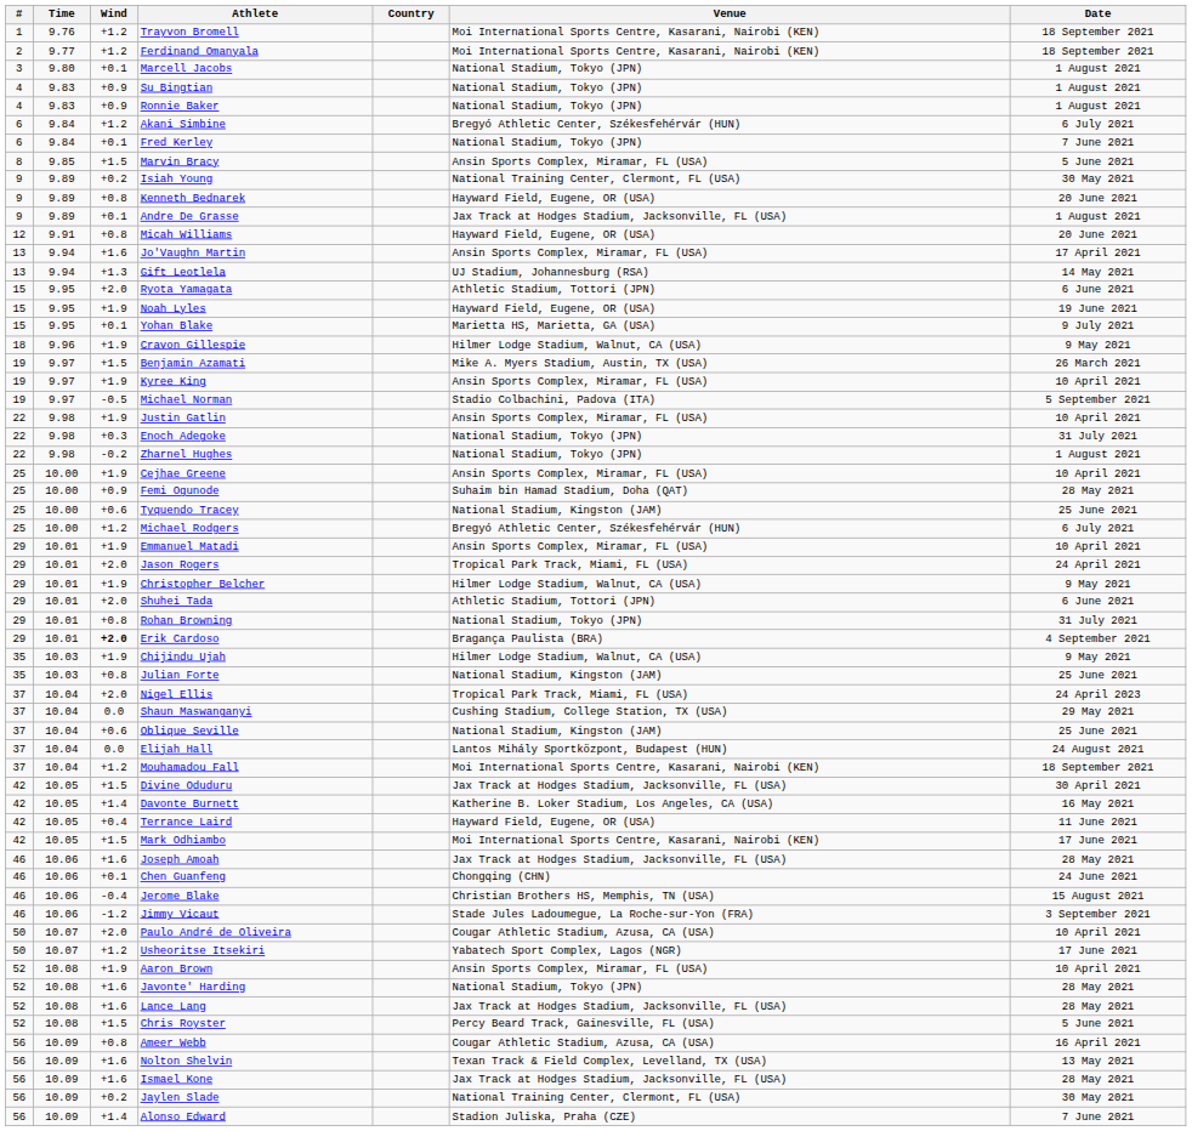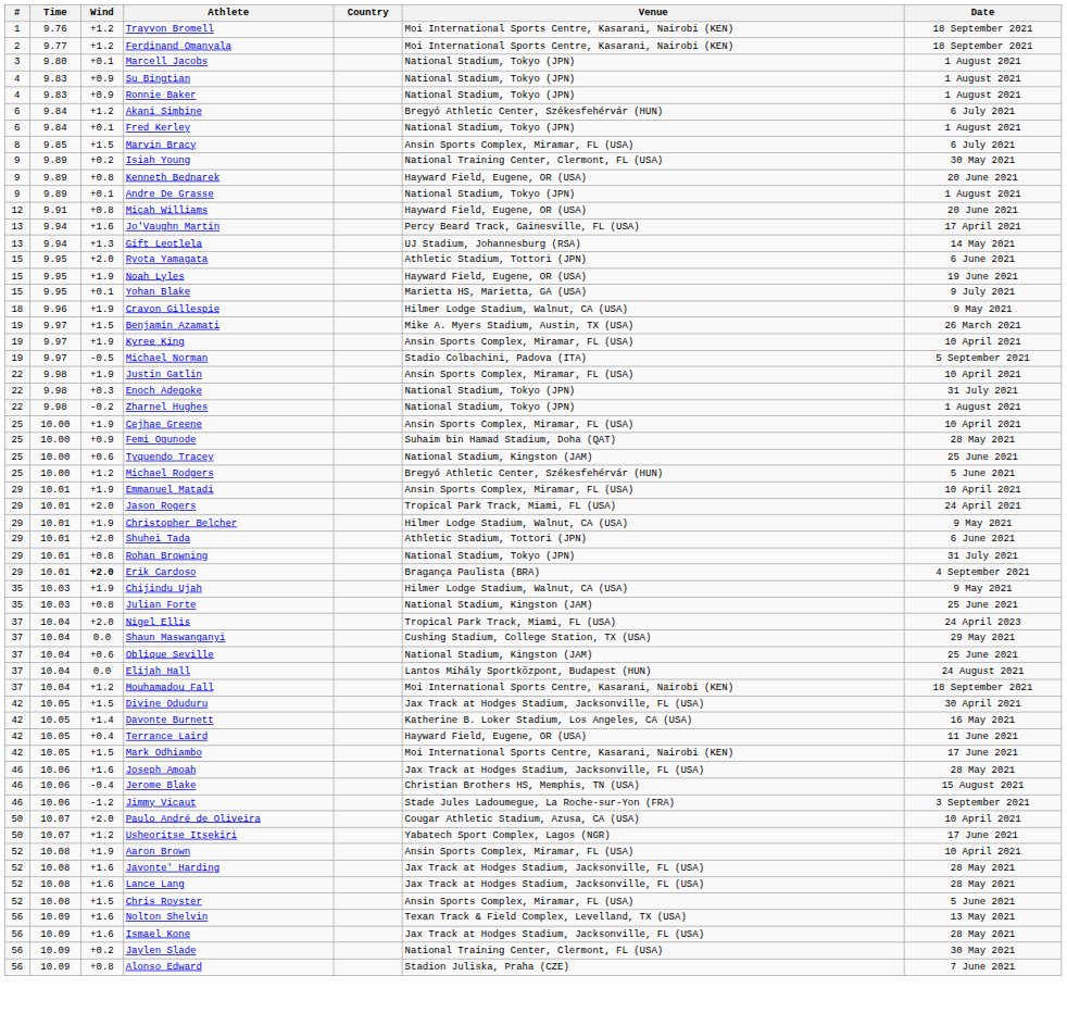 <table class="wikitable sortable" width=100% style="font-size:90%; text-align:center;">
 <tr>
 <th>#</th>
 <th>Time</th>
 <th>Wind</th>
 <th>Athlete</th>
 <th>Country</th>
 <th>Venue</th>
 <th>Date</th>
 </tr>
 <tr>
 <td>1</td>
 <td>9.76</td>
 <td>+1.2</td>
 <td align=left><a href='#'>Trayvon Bromell</a></td>
 <td align=left></td>
 <td align=left>Moi International Sports Centre, Kasarani, Nairobi (KEN)</td>
 <td>18 September 2021</td>
 </tr>
 <tr>
 <td>2</td>
 <td>9.77</td>
 <td>+1.2</td>
 <td align=left><a href='#'>Ferdinand Omanyala</a></td>
 <td align=left></td>
 <td align=left>Moi International Sports Centre, Kasarani, Nairobi (KEN)</td>
 <td>18 September 2021</td>
 </tr>
 <tr>
 <td>3</td>
 <td>9.80</td>
 <td>+0.1</td>
 <td align=left><a href='#'>Marcell Jacobs</a></td>
 <td align=left></td>
 <td align=left>National Stadium, Tokyo (JPN)</td>
 <td>1 August 2021</td>
 </tr>
 <tr>
 <td>4</td>
 <td>9.83</td>
 <td>+0.9</td>
 <td align=left><a href='#'>Su Bingtian</a></td>
 <td align=left></td>
 <td align=left>National Stadium, Tokyo (JPN)</td>
 <td>1 August 2021</td>
 </tr>
 <tr>
 <td>4</td>
 <td>9.83</td>
 <td>+0.9</td>
 <td align=left><a href='#'>Ronnie Baker</a></td>
 <td align=left></td>
 <td align=left>National Stadium, Tokyo (JPN)</td>
 <td>1 August 2021</td>
 </tr>
 <tr>
 <td>6</td>
 <td>9.84</td>
 <td>+1.2</td>
 <td align=left><a href='#'>Akani Simbine</a></td>
 <td align=left></td>
 <td align=left>Bregyó Athletic Center, Székesfehérvár (HUN)</td>
 <td>6 July 2021</td>
 </tr>
 <tr>
 <td>6</td>
 <td>9.84</td>
 <td>+0.1</td>
 <td align=left><a href='#'>Fred Kerley</a></td>
 <td align=left></td>
 <td align=left>National Stadium, Tokyo (JPN)</td>
-<td>7 June 2021</td>
+<td>1 August 2021</td>
 </tr>
 <tr>
 <td>8</td>
 <td>9.85</td>
 <td>+1.5</td>
 <td align=left><a href='#'>Marvin Bracy</a></td>
 <td align=left></td>
 <td align=left>Ansin Sports Complex, Miramar, FL (USA)</td>
-<td>5 June 2021</td>
+<td>6 July 2021</td>
 </tr>
 <tr>
 <td>9</td>
 <td>9.89</td>
 <td>+0.2</td>
 <td align=left><a href='#'>Isiah Young</a></td>
 <td align=left></td>
 <td align=left>National Training Center, Clermont, FL (USA)</td>
 <td>30 May 2021</td>
 </tr>
 <tr>
 <td>9</td>
 <td>9.89</td>
 <td>+0.8</td>
 <td align=left><a href='#'>Kenneth Bednarek</a></td>
 <td align=left></td>
 <td align=left>Hayward Field, Eugene, OR (USA)</td>
 <td>20 June 2021</td>
 </tr>
 <tr>
 <td>9</td>
 <td>9.89</td>
 <td>+0.1</td>
 <td align=left><a href='#'>Andre De Grasse</a></td>
 <td align=left></td>
-<td align=left>Jax Track at Hodges Stadium, Jacksonville, FL (USA)</td>
+<td align=left>National Stadium, Tokyo (JPN)</td>
 <td>1 August 2021</td>
 </tr>
 <tr>
 <td>12</td>
 <td>9.91</td>
 <td>+0.8</td>
 <td align=left><a href='#'>Micah Williams</a></td>
 <td align=left></td>
 <td align=left>Hayward Field, Eugene, OR (USA)</td>
 <td>20 June 2021</td>
 </tr>
 <tr>
 <td>13</td>
 <td>9.94</td>
 <td>+1.6</td>
 <td align=left><a href='#'>Jo'Vaughn Martin</a></td>
 <td align=left></td>
-<td align=left>Ansin Sports Complex, Miramar, FL (USA)</td>
+<td align=left>Percy Beard Track, Gainesville, FL (USA)</td>
 <td>17 April 2021</td>
 </tr>
 <tr>
 <td>13</td>
 <td>9.94</td>
 <td>+1.3</td>
 <td align=left><a href='#'>Gift Leotlela</a></td>
 <td align=left></td>
 <td align=left>UJ Stadium, Johannesburg (RSA)</td>
 <td>14 May 2021</td>
 </tr>
 <tr>
 <td>15</td>
 <td>9.95</td>
 <td>+2.0</td>
 <td align=left><a href='#'>Ryota Yamagata</a></td>
 <td align=left></td>
 <td align=left>Athletic Stadium, Tottori (JPN)</td>
 <td>6 June 2021</td>
 </tr>
 <tr>
 <td>15</td>
 <td>9.95</td>
 <td>+1.9</td>
 <td align=left><a href='#'>Noah Lyles</a></td>
 <td align=left></td>
 <td align=left>Hayward Field, Eugene, OR (USA)</td>
 <td>19 June 2021</td>
 </tr>
 <tr>
 <td>15</td>
 <td>9.95</td>
 <td>+0.1</td>
 <td align=left><a href='#'>Yohan Blake</a></td>
 <td align=left></td>
 <td align=left>Marietta HS, Marietta, GA (USA)</td>
 <td>9 July 2021</td>
 </tr>
 <tr>
 <td>18</td>
 <td>9.96</td>
 <td>+1.9</td>
 <td align=left><a href='#'>Cravon Gillespie</a></td>
 <td align=left></td>
 <td align=left>Hilmer Lodge Stadium, Walnut, CA (USA)</td>
 <td>9 May 2021</td>
 </tr>
 <tr>
 <td>19</td>
 <td>9.97</td>
 <td>+1.5</td>
 <td align=left><a href='#'>Benjamin Azamati</a></td>
 <td align=left></td>
 <td align=left>Mike A. Myers Stadium, Austin, TX (USA)</td>
 <td>26 March 2021</td>
 </tr>
 <tr>
 <td>19</td>
 <td>9.97</td>
 <td>+1.9</td>
 <td align=left><a href='#'>Kyree King</a></td>
 <td align=left></td>
 <td align=left>Ansin Sports Complex, Miramar, FL (USA)</td>
 <td>10 April 2021</td>
 </tr>
 <tr>
 <td>19</td>
 <td>9.97</td>
 <td>-0.5</td>
 <td align=left><a href='#'>Michael Norman</a></td>
 <td align=left></td>
 <td align=left>Stadio Colbachini, Padova (ITA)</td>
 <td>5 September 2021</td>
 </tr>
 <tr>
 <td>22</td>
 <td>9.98</td>
 <td>+1.9</td>
 <td align=left><a href='#'>Justin Gatlin</a></td>
 <td align=left></td>
 <td align=left>Ansin Sports Complex, Miramar, FL (USA)</td>
 <td>10 April 2021</td>
 </tr>
 <tr>
 <td>22</td>
 <td>9.98</td>
 <td>+0.3</td>
 <td align=left><a href='#'>Enoch Adegoke</a></td>
 <td align=left></td>
 <td align=left>National Stadium, Tokyo (JPN)</td>
 <td>31 July 2021</td>
 </tr>
 <tr>
 <td>22</td>
 <td>9.98</td>
 <td>-0.2</td>
 <td align=left><a href='#'>Zharnel Hughes</a></td>
 <td align=left></td>
 <td align=left>National Stadium, Tokyo (JPN)</td>
 <td>1 August 2021</td>
 </tr>
 <tr>
 <td>25</td>
 <td>10.00</td>
 <td>+1.9</td>
 <td align=left><a href='#'>Cejhae Greene</a></td>
 <td align=left></td>
 <td align=left>Ansin Sports Complex, Miramar, FL (USA)</td>
 <td>10 April 2021</td>
 </tr>
 <tr>
 <td>25</td>
 <td>10.00</td>
 <td>+0.9</td>
 <td align=left><a href='#'>Femi Ogunode</a></td>
 <td align=left></td>
 <td align=left>Suhaim bin Hamad Stadium, Doha (QAT)</td>
 <td>28 May 2021</td>
 </tr>
 <tr>
 <td>25</td>
 <td>10.00</td>
 <td>+0.6</td>
 <td align=left><a href='#'>Tyquendo Tracey</a></td>
 <td align=left></td>
 <td align=left>National Stadium, Kingston (JAM)</td>
 <td>25 June 2021</td>
 </tr>
 <tr>
 <td>25</td>
 <td>10.00</td>
 <td>+1.2</td>
 <td align=left><a href='#'>Michael Rodgers</a></td>
 <td align=left></td>
 <td align=left>Bregyó Athletic Center, Székesfehérvár (HUN)</td>
-<td>6 July 2021</td>
+<td>5 June 2021</td>
 </tr>
 <tr>
 <td>29</td>
 <td>10.01</td>
 <td>+1.9</td>
 <td align=left><a href='#'>Emmanuel Matadi</a></td>
 <td align=left></td>
 <td align=left>Ansin Sports Complex, Miramar, FL (USA)</td>
 <td>10 April 2021</td>
 </tr>
 <tr>
 <td>29</td>
 <td>10.01</td>
 <td>+2.0</td>
 <td align=left><a href='#'>Jason Rogers</a></td>
 <td align=left></td>
 <td align=left>Tropical Park Track, Miami, FL (USA)</td>
 <td>24 April 2021</td>
 </tr>
 <tr>
 <td>29</td>
 <td>10.01</td>
 <td>+1.9</td>
 <td align=left><a href='#'>Christopher Belcher</a></td>
 <td align=left></td>
 <td align=left>Hilmer Lodge Stadium, Walnut, CA (USA)</td>
 <td>9 May 2021</td>
 </tr>
 <tr>
 <td>29</td>
 <td>10.01</td>
 <td>+2.0</td>
 <td align=left><a href='#'>Shuhei Tada</a></td>
 <td align=left></td>
 <td align=left>Athletic Stadium, Tottori (JPN)</td>
 <td>6 June 2021</td>
 </tr>
 <tr>
 <td>29</td>
 <td>10.01</td>
 <td>+0.8</td>
 <td align=left><a href='#'>Rohan Browning</a></td>
 <td align=left></td>
 <td align=left>National Stadium, Tokyo (JPN)</td>
 <td>31 July 2021</td>
 </tr>
 <tr>
 <td>29</td>
 <td>10.01</td>
 <td><strong>+2.0</strong></td>
 <td align=left><a href='#'>Erik Cardoso</a></td>
 <td align=left></td>
 <td align=left>Bragança Paulista (BRA)</td>
 <td>4 September 2021</td>
 </tr>
 <tr>
 <td>35</td>
 <td>10.03</td>
 <td>+1.9</td>
 <td align=left><a href='#'>Chijindu Ujah</a></td>
 <td align=left></td>
 <td align=left>Hilmer Lodge Stadium, Walnut, CA (USA)</td>
 <td>9 May 2021</td>
 </tr>
 <tr>
 <td>35</td>
 <td>10.03</td>
 <td>+0.8</td>
 <td align=left><a href='#'>Julian Forte</a></td>
 <td align=left></td>
 <td align=left>National Stadium, Kingston (JAM)</td>
 <td>25 June 2021</td>
 </tr>
 <tr>
 <td>37</td>
 <td>10.04</td>
 <td>+2.0</td>
 <td align=left><a href='#'>Nigel Ellis</a></td>
 <td align=left></td>
 <td align=left>Tropical Park Track, Miami, FL (USA)</td>
 <td>24 April 2023</td>
 </tr>
 <tr>
 <td>37</td>
 <td>10.04</td>
 <td>0.0</td>
 <td align=left><a href='#'>Shaun Maswanganyi</a></td>
 <td align=left></td>
 <td align=left>Cushing Stadium, College Station, TX (USA)</td>
 <td>29 May 2021</td>
 </tr>
 <tr>
 <td>37</td>
 <td>10.04</td>
 <td>+0.6</td>
 <td align=left><a href='#'>Oblique Seville</a></td>
 <td align=left></td>
 <td align=left>National Stadium, Kingston (JAM)</td>
 <td>25 June 2021</td>
 </tr>
 <tr>
 <td>37</td>
 <td>10.04</td>
 <td>0.0</td>
 <td align=left><a href='#'>Elijah Hall</a></td>
 <td align=left></td>
 <td align=left>Lantos Mihály Sportközpont, Budapest (HUN)</td>
 <td>24 August 2021</td>
 </tr>
 <tr>
 <td>37</td>
 <td>10.04</td>
 <td>+1.2</td>
 <td align=left><a href='#'>Mouhamadou Fall</a></td>
 <td align=left></td>
 <td align=left>Moi International Sports Centre, Kasarani, Nairobi (KEN)</td>
 <td>18 September 2021</td>
 </tr>
 <tr>
 <td>42</td>
 <td>10.05</td>
 <td>+1.5</td>
 <td align=left><a href='#'>Divine Oduduru</a></td>
 <td align=left></td>
 <td align=left>Jax Track at Hodges Stadium, Jacksonville, FL (USA)</td>
 <td>30 April 2021</td>
 </tr>
 <tr>
 <td>42</td>
 <td>10.05</td>
 <td>+1.4</td>
 <td align=left><a href='#'>Davonte Burnett</a></td>
 <td align=left></td>
 <td align=left>Katherine B. Loker Stadium, Los Angeles, CA (USA)</td>
 <td>16 May 2021</td>
 </tr>
 <tr>
 <td>42</td>
 <td>10.05</td>
 <td>+0.4</td>
 <td align=left><a href='#'>Terrance Laird</a></td>
 <td align=left></td>
 <td align=left>Hayward Field, Eugene, OR (USA)</td>
 <td>11 June 2021</td>
 </tr>
 <tr>
 <td>42</td>
 <td>10.05</td>
 <td>+1.5</td>
 <td align=left><a href='#'>Mark Odhiambo</a></td>
 <td align=left></td>
 <td align=left>Moi International Sports Centre, Kasarani, Nairobi (KEN)</td>
 <td>17 June 2021</td>
 </tr>
 <tr>
 <td>46</td>
 <td>10.06</td>
 <td>+1.6</td>
 <td align=left><a href='#'>Joseph Amoah</a></td>
 <td align=left></td>
 <td align=left>Jax Track at Hodges Stadium, Jacksonville, FL (USA)</td>
 <td>28 May 2021</td>
 </tr>
 <tr>
 <td>46</td>
 <td>10.06</td>
-<td>+0.1</td>
-<td align=left><a href='#'>Chen Guanfeng</a></td>
-<td align=left></td>
-<td align=left>Chongqing (CHN)</td>
-<td>24 June 2021</td>
-</tr>
-<tr>
-<td>46</td>
-<td>10.06</td>
 <td>-0.4</td>
 <td align=left><a href='#'>Jerome Blake</a></td>
 <td align=left></td>
 <td align=left>Christian Brothers HS, Memphis, TN (USA)</td>
 <td>15 August 2021</td>
 </tr>
 <tr>
 <td>46</td>
 <td>10.06</td>
 <td>-1.2</td>
 <td align=left><a href='#'>Jimmy Vicaut</a></td>
 <td align=left></td>
 <td align=left>Stade Jules Ladoumegue, La Roche-sur-Yon (FRA)</td>
 <td>3 September 2021</td>
 </tr>
 <tr>
 <td>50</td>
 <td>10.07</td>
 <td>+2.0</td>
 <td align=left><a href='#'>Paulo André de Oliveira</a></td>
 <td align=left></td>
 <td align=left>Cougar Athletic Stadium, Azusa, CA (USA)</td>
 <td>10 April 2021</td>
 </tr>
 <tr>
 <td>50</td>
 <td>10.07</td>
 <td>+1.2</td>
 <td align=left><a href='#'>Usheoritse Itsekiri</a></td>
 <td align=left></td>
 <td align=left>Yabatech Sport Complex, Lagos (NGR)</td>
 <td>17 June 2021</td>
 </tr>
 <tr>
 <td>52</td>
 <td>10.08</td>
 <td>+1.9</td>
 <td align=left><a href='#'>Aaron Brown</a></td>
 <td align=left></td>
 <td align=left>Ansin Sports Complex, Miramar, FL (USA)</td>
 <td>10 April 2021</td>
 </tr>
 <tr>
 <td>52</td>
 <td>10.08</td>
 <td>+1.6</td>
 <td align=left><a href='#'>Javonte' Harding</a></td>
 <td align=left></td>
-<td align=left>National Stadium, Tokyo (JPN)</td>
+<td align=left>Jax Track at Hodges Stadium, Jacksonville, FL (USA)</td>
 <td>28 May 2021</td>
 </tr>
 <tr>
 <td>52</td>
 <td>10.08</td>
 <td>+1.6</td>
 <td align=left><a href='#'>Lance Lang</a></td>
 <td align=left></td>
 <td align=left>Jax Track at Hodges Stadium, Jacksonville, FL (USA)</td>
 <td>28 May 2021</td>
 </tr>
 <tr>
 <td>52</td>
 <td>10.08</td>
 <td>+1.5</td>
 <td align=left><a href='#'>Chris Royster</a></td>
 <td align=left></td>
-<td align=left>Percy Beard Track, Gainesville, FL (USA)</td>
+<td align=left>Ansin Sports Complex, Miramar, FL (USA)</td>
 <td>5 June 2021</td>
-</tr>
-<tr>
-<td>56</td>
-<td>10.09</td>
-<td>+0.8</td>
-<td align=left><a href='#'>Ameer Webb</a></td>
-<td align=left></td>
-<td align=left>Cougar Athletic Stadium, Azusa, CA (USA)</td>
-<td>16 April 2021</td>
 </tr>
 <tr>
 <td>56</td>
 <td>10.09</td>
 <td>+1.6</td>
 <td align=left><a href='#'>Nolton Shelvin</a></td>
 <td align=left></td>
 <td align=left>Texan Track & Field Complex, Levelland, TX (USA)</td>
 <td>13 May 2021</td>
 </tr>
 <tr>
 <td>56</td>
 <td>10.09</td>
 <td>+1.6</td>
 <td align=left><a href='#'>Ismael Kone</a></td>
 <td align=left></td>
 <td align=left>Jax Track at Hodges Stadium, Jacksonville, FL (USA)</td>
 <td>28 May 2021</td>
 </tr>
 <tr>
 <td>56</td>
 <td>10.09</td>
 <td>+0.2</td>
 <td align=left><a href='#'>Jaylen Slade</a></td>
 <td align=left></td>
 <td align=left>National Training Center, Clermont, FL (USA)</td>
 <td>30 May 2021</td>
 </tr>
 <tr>
 <td>56</td>
 <td>10.09</td>
-<td>+1.4</td>
+<td>+0.8</td>
 <td align=left><a href='#'>Alonso Edward</a></td>
 <td align=left></td>
 <td align=left>Stadion Juliska, Praha (CZE)</td>
 <td>7 June 2021</td>
 </tr>
 </table>
